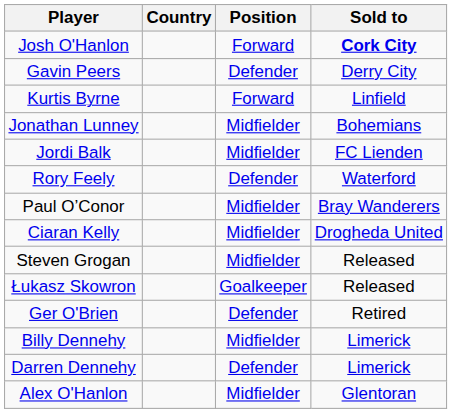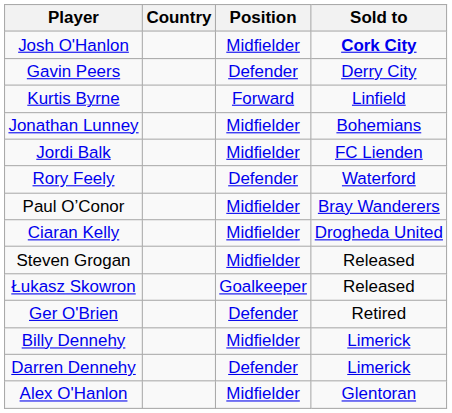 <table class="wikitable" style="text-align:center">
 <tr>
 <th>Player</th>
 <th>Country</th>
 <th>Position</th>
 <th>Sold to</th>
 </tr>
 <tr>
 <td><a href='#'>Josh O'Hanlon</a></td>
 <td></td>
-<td><a href='#'>Forward</a></td>
+<td><a href='#'>Midfielder</a></td>
 <td><strong> <a href='#'>Cork City</a></strong></td>
 </tr>
 <tr>
 <td><a href='#'>Gavin Peers</a></td>
 <td></td>
 <td><a href='#'>Defender</a></td>
 <td> <a href='#'>Derry City</a></td>
 </tr>
 <tr>
 <td><a href='#'>Kurtis Byrne</a></td>
 <td></td>
 <td><a href='#'>Forward</a></td>
 <td> <a href='#'>Linfield</a></td>
 </tr>
 <tr>
 <td><a href='#'>Jonathan Lunney</a></td>
 <td></td>
 <td><a href='#'>Midfielder</a></td>
 <td> <a href='#'>Bohemians</a></td>
 </tr>
 <tr>
 <td><a href='#'>Jordi Balk</a></td>
 <td></td>
 <td><a href='#'>Midfielder</a></td>
 <td> <a href='#'>FC Lienden</a></td>
 </tr>
 <tr>
 <td><a href='#'>Rory Feely</a></td>
 <td></td>
 <td><a href='#'>Defender</a></td>
 <td> <a href='#'>Waterford</a></td>
 </tr>
 <tr>
 <td>Paul O’Conor</td>
 <td></td>
 <td><a href='#'>Midfielder</a></td>
 <td> <a href='#'>Bray Wanderers</a></td>
 </tr>
 <tr>
 <td><a href='#'>Ciaran Kelly</a></td>
 <td></td>
 <td><a href='#'>Midfielder</a></td>
 <td> <a href='#'>Drogheda United</a></td>
 </tr>
 <tr>
 <td>Steven Grogan</td>
 <td></td>
 <td><a href='#'>Midfielder</a></td>
 <td>Released</td>
 </tr>
 <tr>
 <td><a href='#'>Łukasz Skowron</a></td>
 <td></td>
 <td><a href='#'>Goalkeeper</a></td>
 <td>Released</td>
 </tr>
 <tr>
 <td><a href='#'>Ger O'Brien</a></td>
 <td></td>
 <td><a href='#'>Defender</a></td>
 <td>Retired</td>
 </tr>
 <tr>
 <td><a href='#'>Billy Dennehy</a></td>
 <td></td>
 <td><a href='#'>Midfielder</a></td>
 <td> <a href='#'>Limerick</a></td>
 </tr>
 <tr>
 <td><a href='#'>Darren Dennehy</a></td>
 <td></td>
 <td><a href='#'>Defender</a></td>
 <td> <a href='#'>Limerick</a></td>
 </tr>
 <tr>
 <td><a href='#'>Alex O'Hanlon</a></td>
 <td></td>
 <td><a href='#'>Midfielder</a></td>
 <td> <a href='#'>Glentoran</a></td>
 </tr>
 </table>
